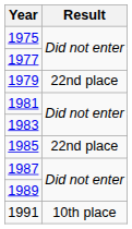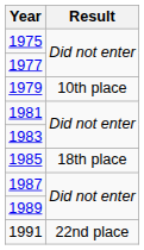 <table class="wikitable" style="text-align: center; font-size:100%">
 <tr>
 <th>Year</th>
 <th>Result</th>
 </tr>
 <tr>
 <td> <a href='#'>1975</a></td>
 <td rowspan="2"><em>Did not enter</em></td>
 </tr>
 <tr>
 <td> <a href='#'>1977</a></td>
 </tr>
 <tr>
 <td> <a href='#'>1979</a></td>
-<td>22nd place</td>
+<td>10th place</td>
 </tr>
 <tr>
 <td> <a href='#'>1981</a></td>
 <td rowspan="2"><em>Did not enter</em></td>
 </tr>
 <tr>
 <td> <a href='#'>1983</a></td>
 </tr>
 <tr>
 <td> <a href='#'>1985</a></td>
-<td>22nd place</td>
+<td>18th place</td>
 </tr>
 <tr>
 <td> <a href='#'>1987</a></td>
 <td rowspan="2"><em>Did not enter</em></td>
 </tr>
 <tr>
 <td> <a href='#'>1989</a></td>
 </tr>
 <tr>
 <td> 1991</td>
-<td>10th place</td>
+<td>22nd place</td>
 </tr>
 </table>
